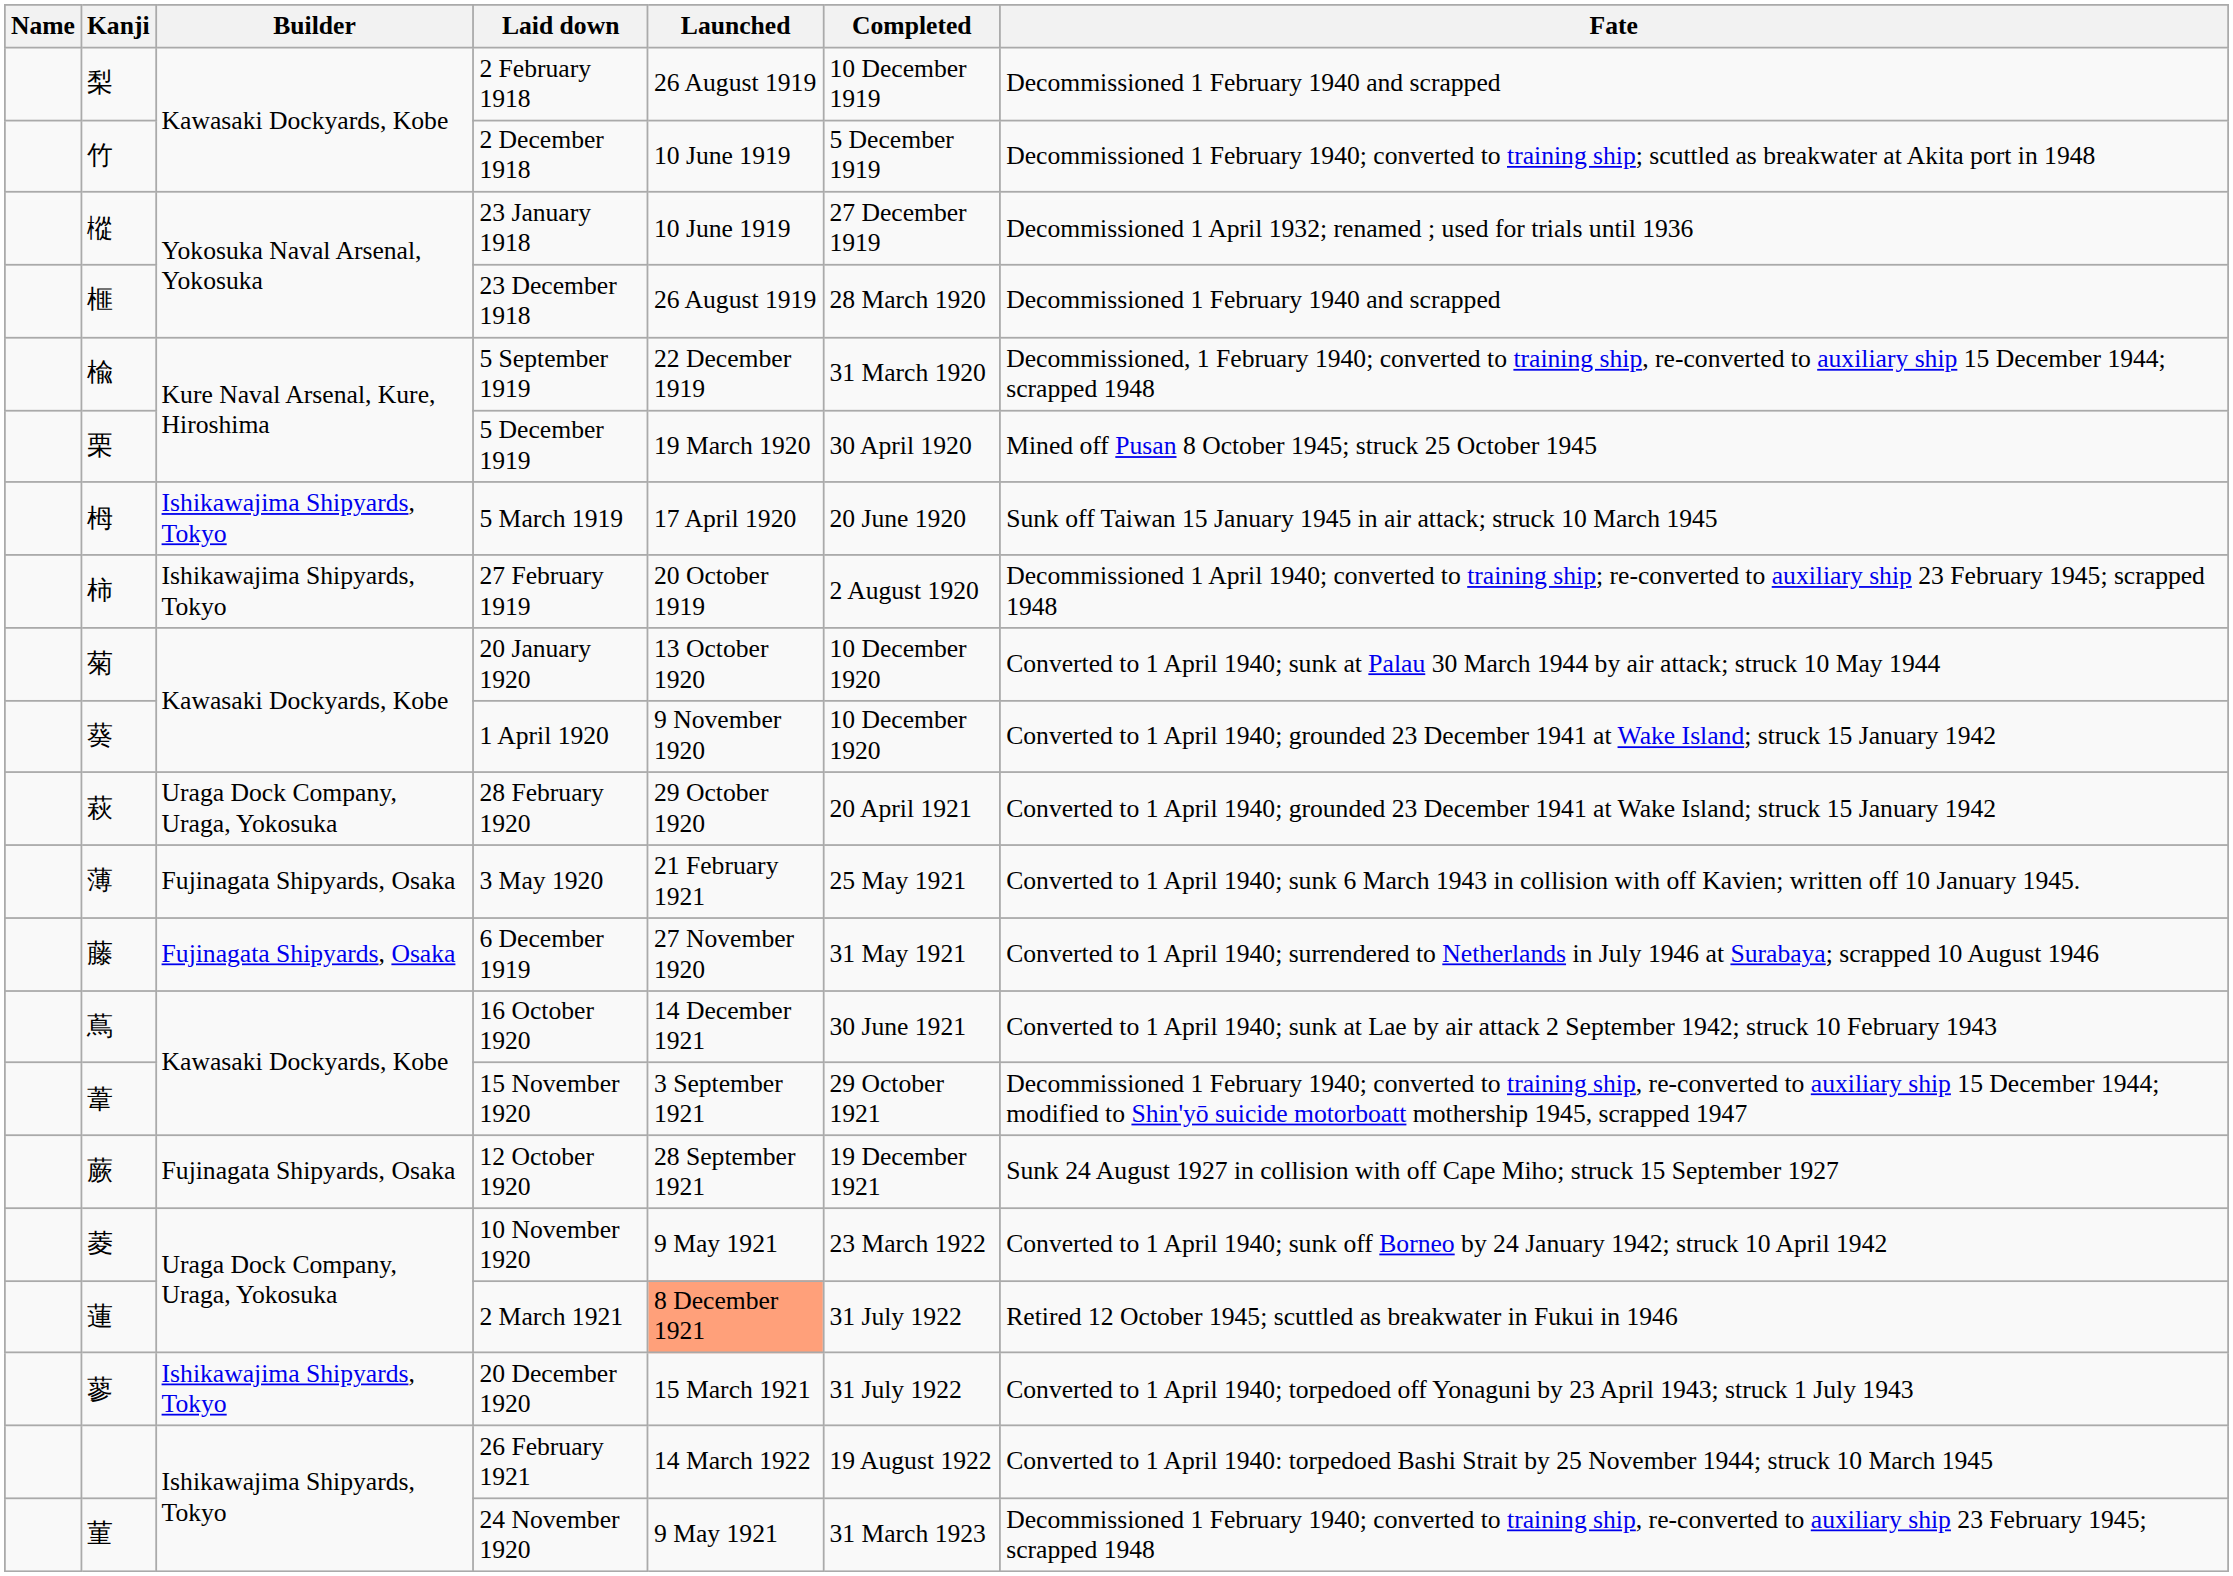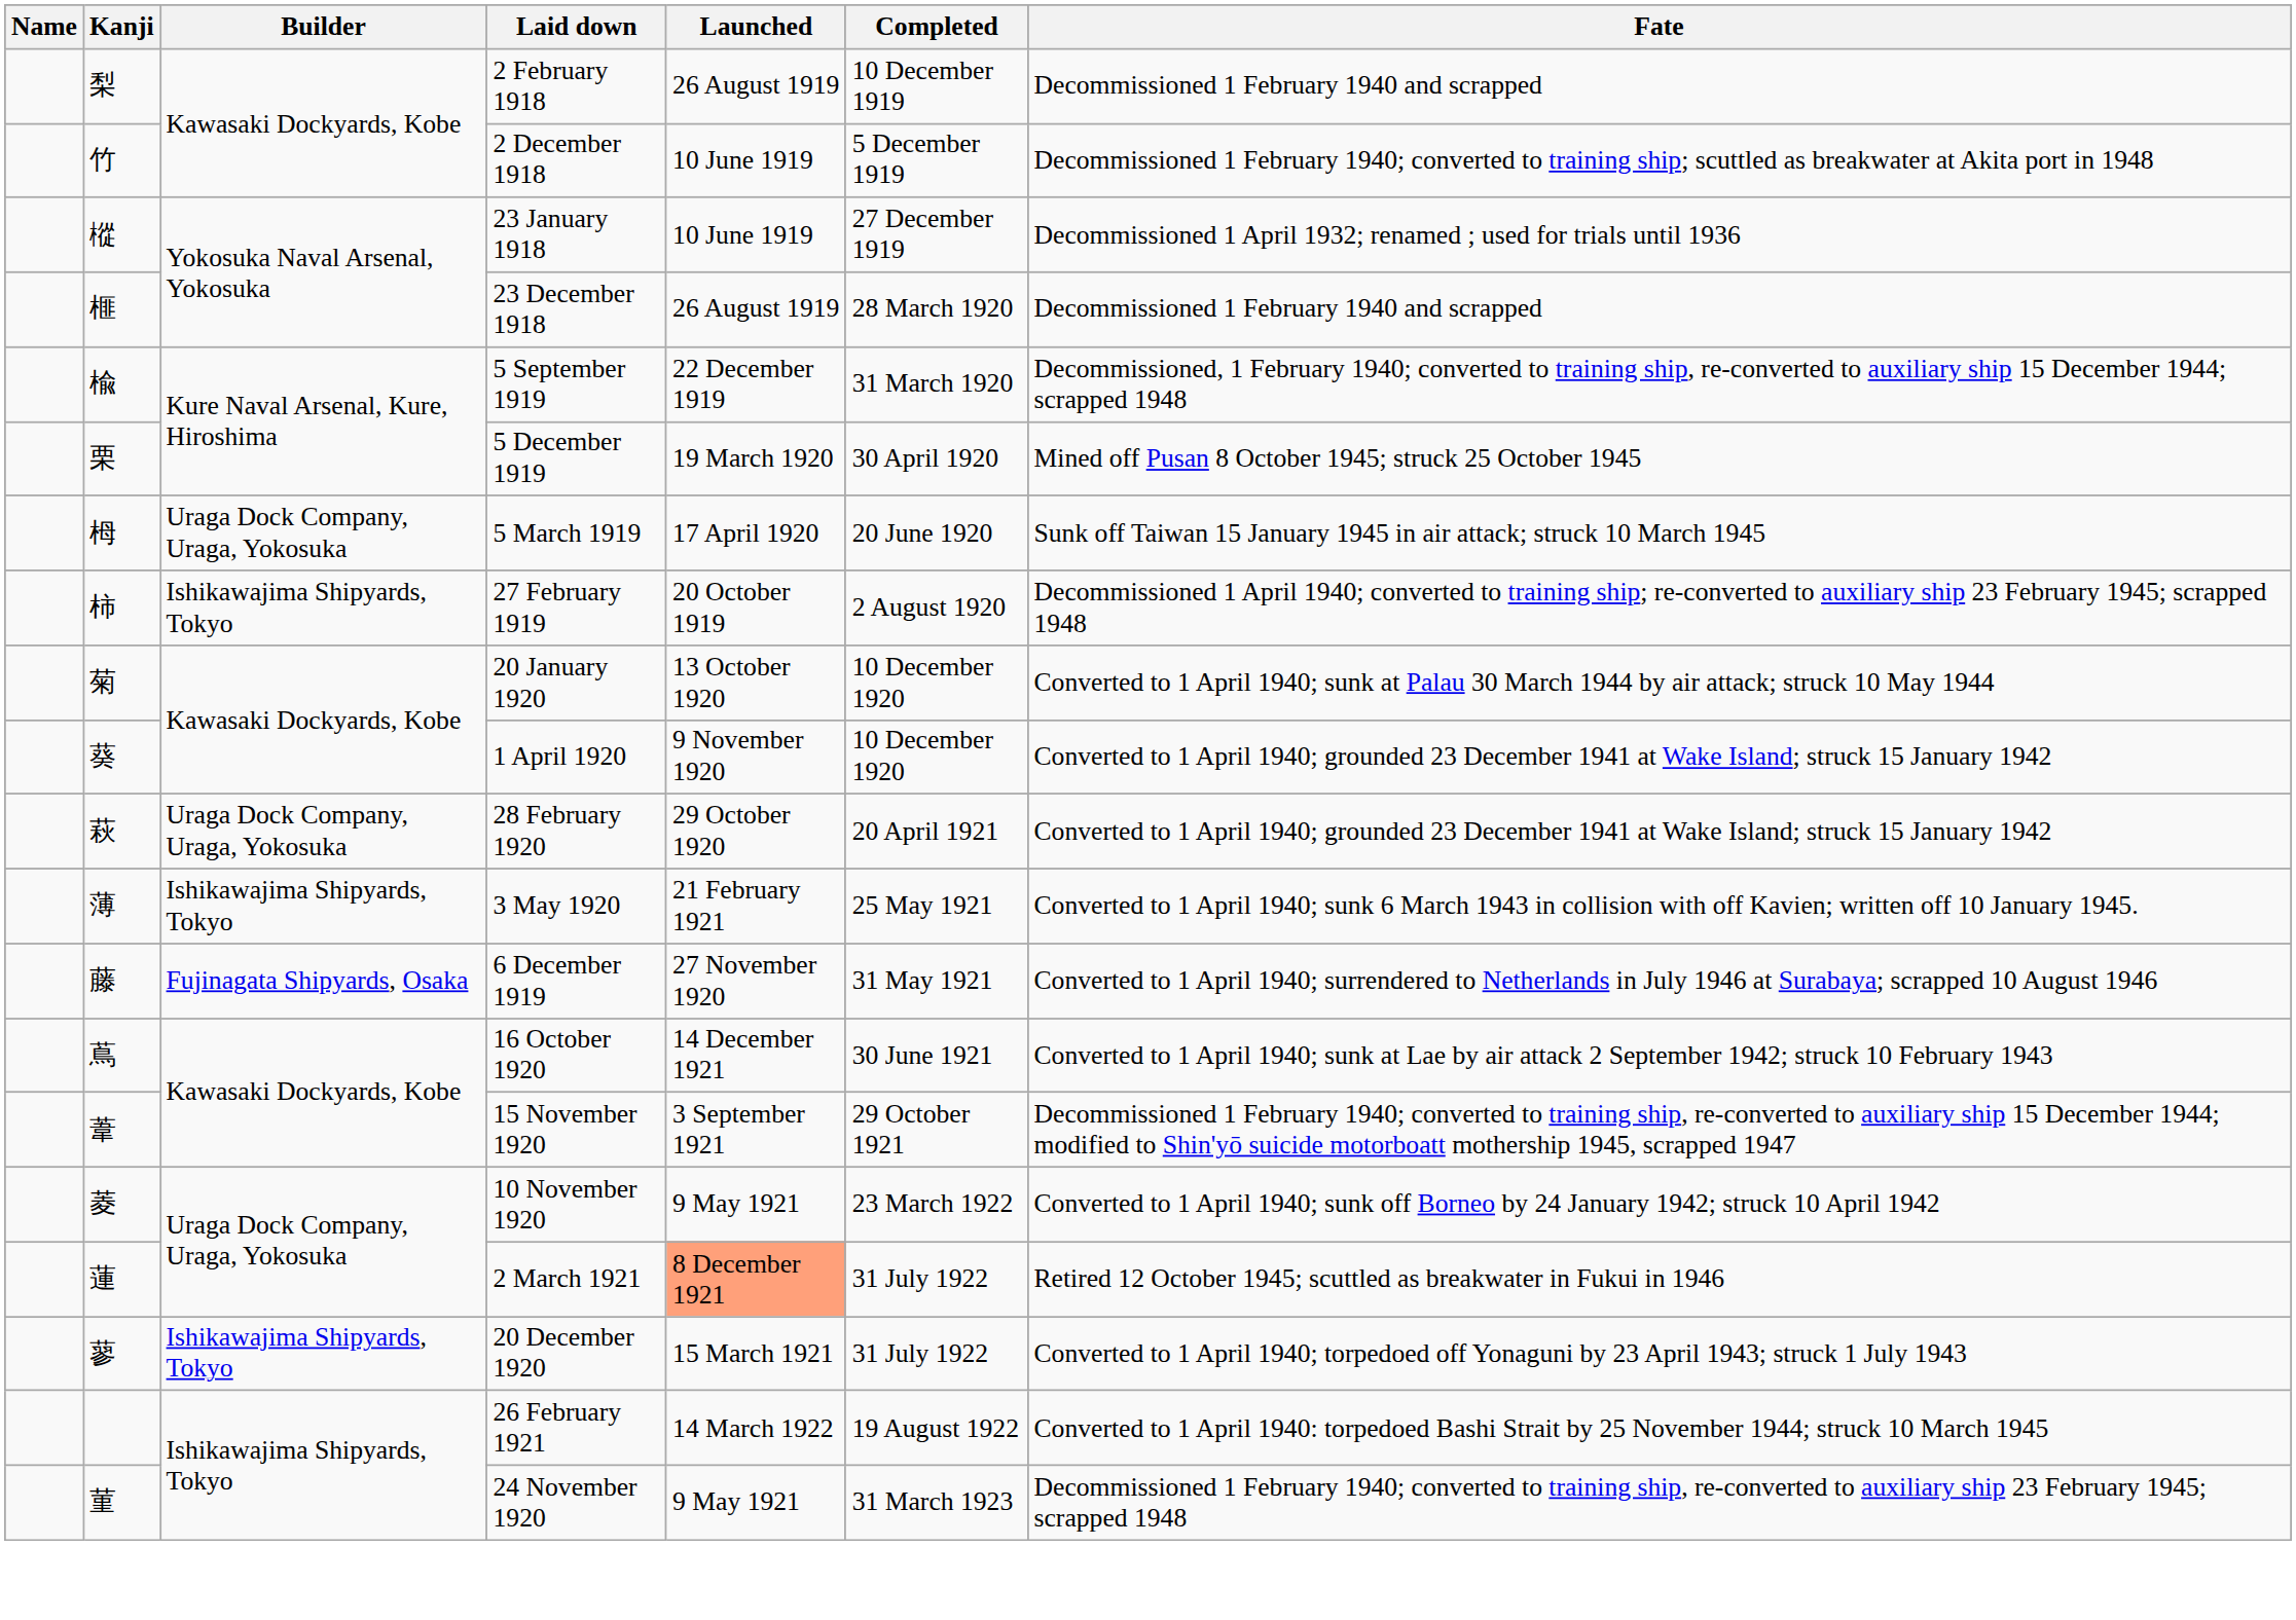 <table class="wikitable" style="font-size:90%;">
 <tr>
 <th>Name</th>
 <th>Kanji</th>
 <th>Builder</th>
 <th>Laid down</th>
 <th>Launched</th>
 <th>Completed</th>
 <th>Fate</th>
 </tr>
 <tr>
 <td></td>
 <td>梨</td>
 <td rowspan=2>Kawasaki Dockyards, Kobe</td>
 <td>2 February 1918</td>
 <td>26 August 1919</td>
 <td>10 December 1919</td>
 <td>Decommissioned 1 February 1940 and scrapped</td>
 </tr>
 <tr>
 <td></td>
 <td>竹</td>
 <td>2 December 1918</td>
 <td>10 June 1919</td>
 <td>5 December 1919</td>
 <td>Decommissioned 1 February 1940; converted to <a href='#'>training ship</a>; scuttled as breakwater at Akita port in 1948</td>
 </tr>
 <tr>
 <td></td>
 <td>樅</td>
 <td rowspan=2>Yokosuka Naval Arsenal, Yokosuka</td>
 <td>23 January 1918</td>
 <td>10 June 1919</td>
 <td>27 December 1919</td>
 <td>Decommissioned 1 April 1932; renamed ; used for trials until 1936</td>
 </tr>
 <tr>
 <td></td>
 <td>榧</td>
 <td>23 December 1918</td>
 <td>26 August 1919</td>
 <td>28 March 1920</td>
 <td>Decommissioned 1 February 1940 and scrapped</td>
 </tr>
 <tr>
 <td></td>
 <td>楡</td>
 <td rowspan=2>Kure Naval Arsenal, Kure, Hiroshima</td>
 <td>5 September 1919</td>
 <td>22 December 1919</td>
 <td>31 March 1920</td>
 <td>Decommissioned, 1 February 1940; converted to <a href='#'>training ship</a>, re-converted to <a href='#'>auxiliary ship</a>  15 December 1944; scrapped 1948</td>
 </tr>
 <tr>
 <td></td>
 <td>栗</td>
 <td>5 December 1919</td>
 <td>19 March 1920</td>
 <td>30 April 1920</td>
 <td>Mined off <a href='#'>Pusan</a> 8 October 1945; struck 25 October 1945</td>
 </tr>
 <tr>
 <td></td>
 <td>栂</td>
-<td><a href='#'>Ishikawajima Shipyards</a>, <a href='#'>Tokyo</a></td>
+<td>Uraga Dock Company, Uraga, Yokosuka</td>
 <td>5 March 1919</td>
 <td>17 April 1920</td>
 <td>20 June 1920</td>
 <td>Sunk off Taiwan 15 January 1945 in air attack; struck 10 March 1945</td>
 </tr>
 <tr>
 <td></td>
 <td>柿</td>
 <td>Ishikawajima Shipyards, Tokyo</td>
 <td>27 February 1919</td>
 <td>20 October 1919</td>
 <td>2 August 1920</td>
 <td>Decommissioned 1 April 1940; converted to <a href='#'>training ship</a>; re-converted to <a href='#'>auxiliary ship</a>  23 February 1945; scrapped 1948</td>
 </tr>
 <tr>
 <td></td>
 <td>菊</td>
 <td rowspan=2>Kawasaki Dockyards, Kobe</td>
 <td>20 January 1920</td>
 <td>13 October 1920</td>
 <td>10 December 1920</td>
 <td>Converted to  1 April 1940; sunk at <a href='#'>Palau</a> 30 March 1944 by air attack; struck 10 May 1944</td>
 </tr>
 <tr>
 <td></td>
 <td>葵</td>
 <td>1 April 1920</td>
 <td>9 November 1920</td>
 <td>10 December 1920</td>
 <td>Converted to  1 April 1940; grounded 23 December 1941 at <a href='#'>Wake Island</a>; struck 15 January 1942</td>
 </tr>
 <tr>
 <td></td>
 <td>萩</td>
 <td>Uraga Dock Company, Uraga, Yokosuka</td>
 <td>28 February 1920</td>
 <td>29 October 1920</td>
 <td>20 April 1921</td>
 <td>Converted to  1 April 1940; grounded 23 December 1941 at Wake Island; struck 15 January 1942</td>
 </tr>
 <tr>
 <td></td>
 <td>薄</td>
-<td>Fujinagata Shipyards, Osaka</td>
+<td>Ishikawajima Shipyards, Tokyo</td>
 <td>3 May 1920</td>
 <td>21 February 1921</td>
 <td>25 May 1921</td>
 <td>Converted to  1 April 1940; sunk 6 March 1943 in collision with  off Kavien; written off 10 January 1945.</td>
 </tr>
 <tr>
 <td></td>
 <td>藤</td>
 <td><a href='#'>Fujinagata Shipyards</a>, <a href='#'>Osaka</a></td>
 <td>6 December 1919</td>
 <td>27 November 1920</td>
 <td>31 May 1921</td>
 <td>Converted to  1 April 1940; surrendered to <a href='#'>Netherlands</a> in July 1946 at <a href='#'>Surabaya</a>; scrapped 10 August 1946</td>
 </tr>
 <tr>
 <td></td>
 <td>蔦</td>
 <td rowspan=2>Kawasaki Dockyards, Kobe</td>
 <td>16 October 1920</td>
 <td>14 December 1921</td>
 <td>30 June 1921</td>
 <td>Converted to  1 April 1940; sunk at Lae by air attack 2 September 1942; struck 10 February 1943</td>
 </tr>
 <tr>
 <td></td>
 <td>葦</td>
 <td>15 November 1920</td>
 <td>3 September 1921</td>
 <td>29 October 1921</td>
 <td>Decommissioned 1 February 1940; converted to <a href='#'>training ship</a>, re-converted to <a href='#'>auxiliary ship</a>  15 December 1944; modified to <a href='#'>Shin'yō suicide motorboatt</a> mothership 1945, scrapped 1947</td>
-</tr>
-<tr>
-<td></td>
-<td>蕨</td>
-<td>Fujinagata Shipyards, Osaka</td>
-<td>12 October 1920</td>
-<td>28 September 1921</td>
-<td>19 December 1921</td>
-<td>Sunk 24 August 1927 in collision with  off Cape Miho; struck 15 September 1927</td>
 </tr>
 <tr>
 <td></td>
 <td>菱</td>
 <td rowspan=2>Uraga Dock Company, Uraga, Yokosuka</td>
 <td>10 November 1920</td>
 <td>9 May 1921</td>
 <td>23 March 1922</td>
 <td>Converted to  1 April 1940; sunk off <a href='#'>Borneo</a> by  24 January 1942; struck 10 April 1942</td>
 </tr>
 <tr>
 <td></td>
 <td>蓮</td>
 <td>2 March 1921</td>
 <td style="background: lightsalmon;">8 December 1921</td>
 <td>31 July 1922</td>
 <td>Retired 12 October 1945; scuttled as breakwater in Fukui in 1946</td>
 </tr>
 <tr>
 <td></td>
 <td>蓼</td>
 <td><a href='#'>Ishikawajima Shipyards</a>, <a href='#'>Tokyo</a></td>
 <td>20 December 1920</td>
 <td>15 March 1921</td>
 <td>31 July 1922</td>
 <td>Converted to  1 April 1940; torpedoed off Yonaguni by  23 April 1943; struck 1 July 1943</td>
 </tr>
 <tr>
 <td></td>
 <td></td>
 <td rowspan=2>Ishikawajima Shipyards, Tokyo</td>
 <td>26 February 1921</td>
 <td>14 March 1922</td>
 <td>19 August 1922</td>
 <td>Converted to  1 April 1940: torpedoed Bashi Strait by  25 November 1944; struck 10 March 1945</td>
 </tr>
 <tr>
 <td></td>
 <td>菫</td>
 <td>24 November 1920</td>
 <td>9 May 1921</td>
 <td>31 March 1923</td>
 <td>Decommissioned 1 February 1940; converted to <a href='#'>training ship</a>, re-converted to <a href='#'>auxiliary ship</a>  23 February 1945; scrapped 1948</td>
 </tr>
 </table>
